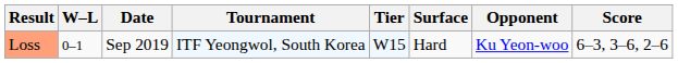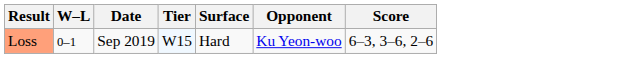 <table class="sortable wikitable">
 <tr>
 <th>Result</th>
 <th class="unsortable">W–L</th>
 <th>Date</th>
-<th>Tournament</th>
 <th>Tier</th>
 <th>Surface</th>
 <th>Opponent</th>
 <th class="unsortable">Score</th>
 </tr>
 <tr>
 <td style="background:#ffa07a;">Loss</td>
 <td><small>0–1</small></td>
 <td>Sep 2019</td>
-<td style="background:#f0f8ff;">ITF Yeongwol, South Korea</td>
 <td style="background:#f0f8ff;">W15</td>
 <td>Hard</td>
 <td> <a href='#'>Ku Yeon-woo</a></td>
 <td>6–3, 3–6, 2–6</td>
 </tr>
 </table>
